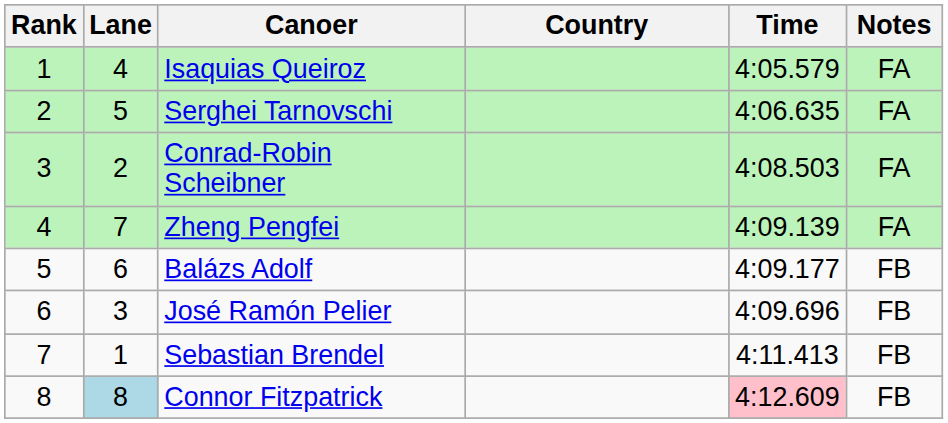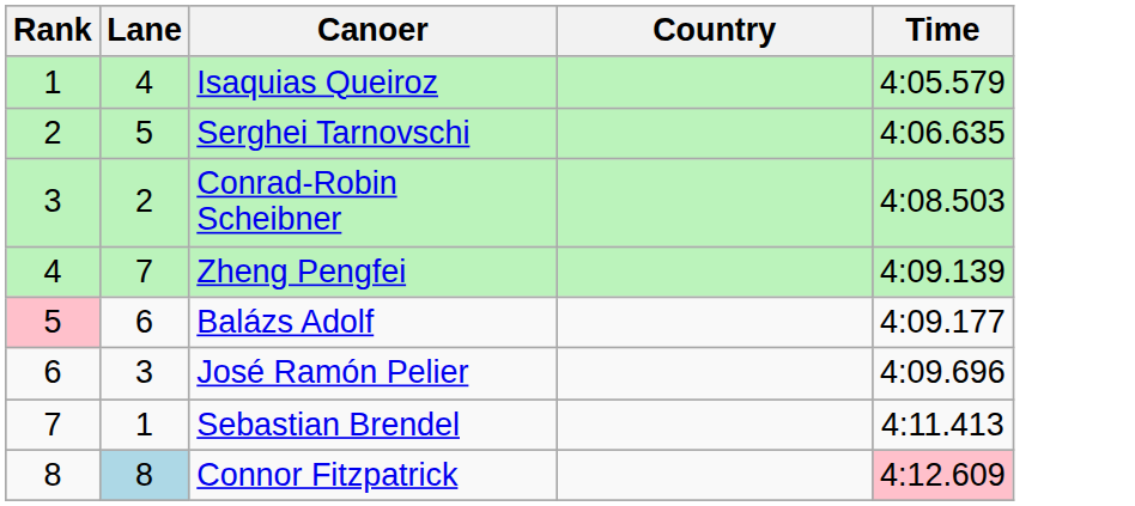 <table class="wikitable sortable" style="text-align:center;">
 <tr>
 <th width=30>Rank</th>
 <th width=30>Lane</th>
 <th width=175>Canoer</th>
 <th width=150>Country</th>
 <th width=30>Time</th>
-<th width=50>Notes</th>
 </tr>
 <tr bgcolor=bbf3bb>
 <td>1</td>
 <td>4</td>
 <td align=left><a href='#'>Isaquias Queiroz</a></td>
 <td align=left></td>
 <td>4:05.579</td>
-<td>FA</td>
 </tr>
 <tr bgcolor=bbf3bb>
 <td>2</td>
 <td>5</td>
 <td align=left><a href='#'>Serghei Tarnovschi</a></td>
 <td align=left></td>
 <td>4:06.635</td>
-<td>FA</td>
 </tr>
 <tr bgcolor=bbf3bb>
 <td>3</td>
 <td>2</td>
 <td align=left><a href='#'>Conrad-Robin Scheibner</a></td>
 <td align=left></td>
 <td>4:08.503</td>
-<td>FA</td>
 </tr>
 <tr bgcolor=bbf3bb>
 <td>4</td>
 <td>7</td>
 <td align=left><a href='#'>Zheng Pengfei</a></td>
 <td align=left></td>
 <td>4:09.139</td>
-<td>FA</td>
 </tr>
 <tr>
-<td>5</td>
+<td style="background: pink;">5</td>
 <td>6</td>
 <td align=left><a href='#'>Balázs Adolf</a></td>
 <td align=left></td>
 <td>4:09.177</td>
-<td>FB</td>
 </tr>
 <tr>
 <td>6</td>
 <td>3</td>
 <td align=left><a href='#'>José Ramón Pelier</a></td>
 <td align=left></td>
 <td>4:09.696</td>
-<td>FB</td>
 </tr>
 <tr>
 <td>7</td>
 <td>1</td>
 <td align=left><a href='#'>Sebastian Brendel</a></td>
 <td align=left></td>
 <td>4:11.413</td>
-<td>FB</td>
 </tr>
 <tr>
 <td>8</td>
 <td style="background: lightblue;">8</td>
 <td align=left><a href='#'>Connor Fitzpatrick</a></td>
 <td align=left></td>
 <td style="background: pink;">4:12.609</td>
-<td>FB</td>
 </tr>
 </table>
